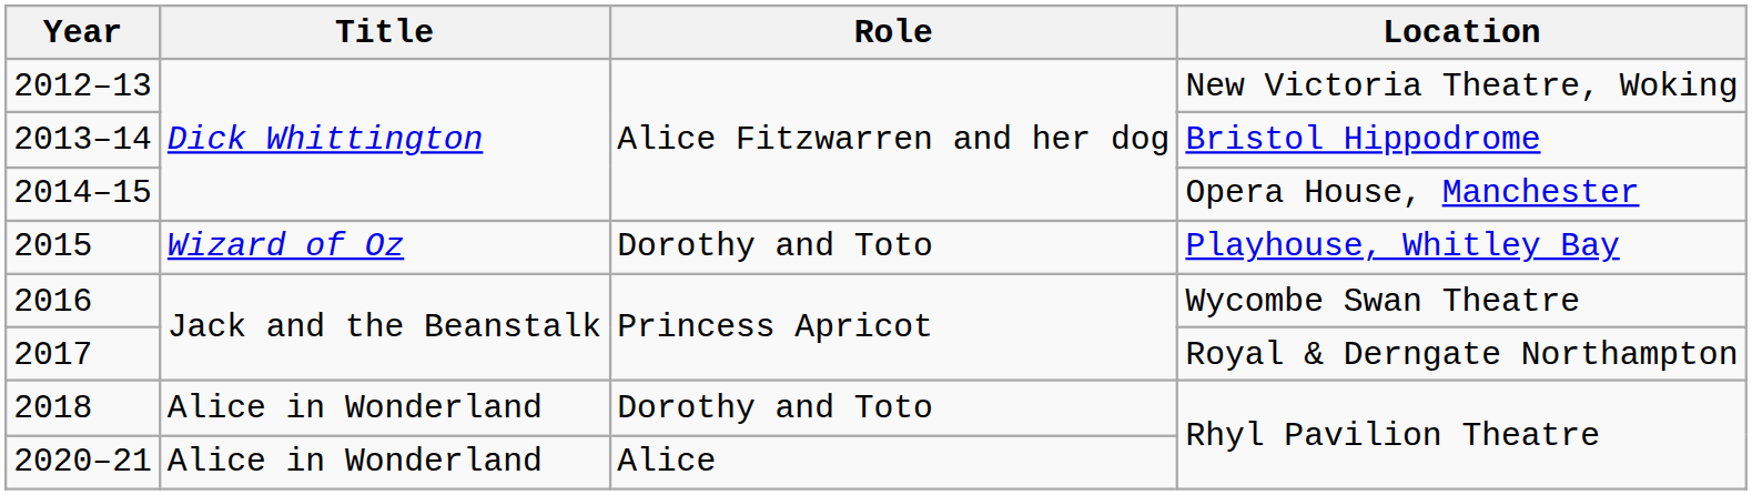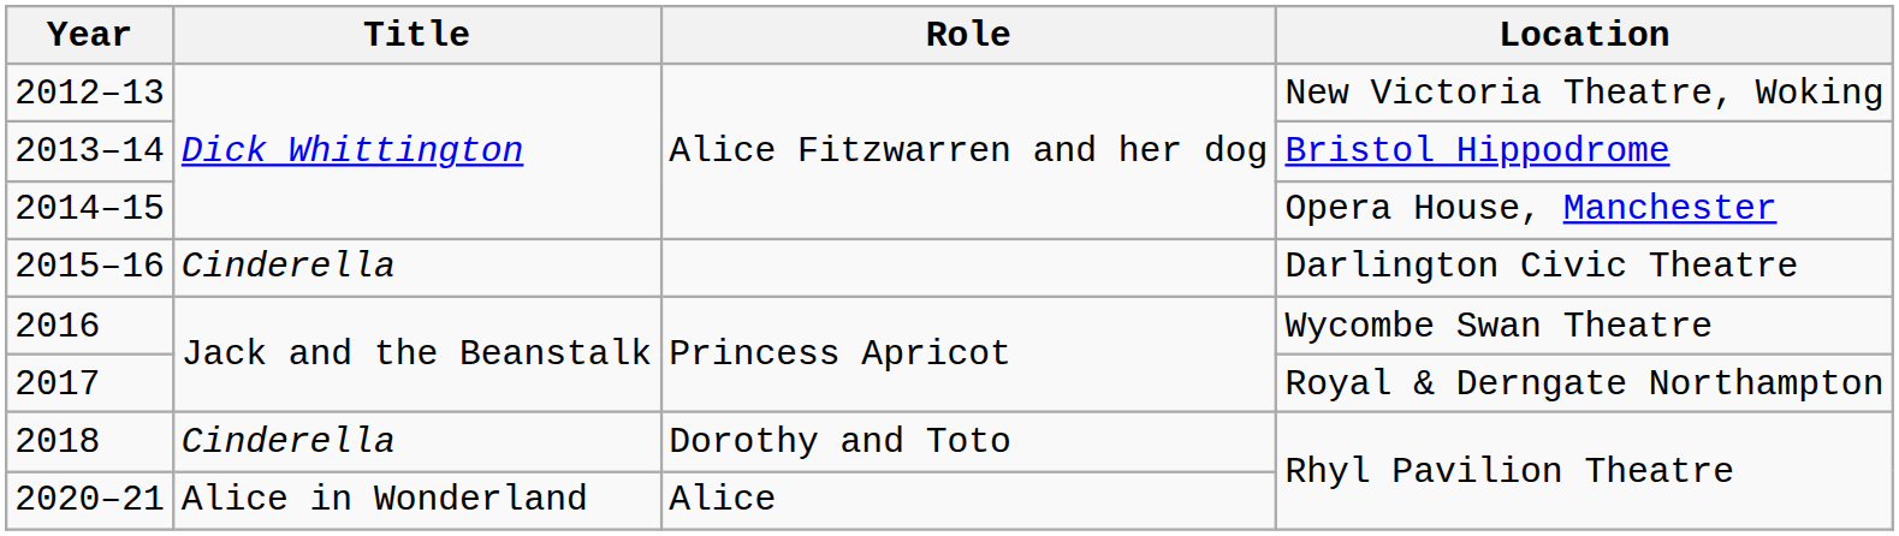 <table class="wikitable sortable">
 <tr>
 <th scope="col">Year</th>
 <th scope="col">Title</th>
 <th scope="col">Role</th>
 <th scope="col">Location</th>
 </tr>
 <tr>
 <td>2012–13</td>
 <td rowspan=3><em><a href='#'>Dick Whittington</a></em></td>
 <td rowspan=3>Alice Fitzwarren and her dog</td>
 <td>New Victoria Theatre, Woking</td>
 </tr>
 <tr>
 <td>2013–14</td>
 <td><a href='#'>Bristol Hippodrome</a></td>
 </tr>
 <tr>
 <td>2014–15</td>
 <td>Opera House, <a href='#'>Manchester</a></td>
 </tr>
 <tr>
-<td>2015</td>
-<td><em><a href='#'>Wizard of Oz</a></em></td>
-<td>Dorothy and Toto</td>
-<td><a href='#'>Playhouse, Whitley Bay</a></td>
+<td>2015–16</td>
+<td><em>Cinderella</em></td>
+<td></td>
+<td>Darlington Civic Theatre</td>
 </tr>
 <tr>
 <td>2016</td>
 <td rowspan=2>Jack and the Beanstalk</td>
 <td rowspan=2>Princess Apricot</td>
 <td>Wycombe Swan Theatre</td>
 </tr>
 <tr>
 <td>2017</td>
 <td>Royal & Derngate Northampton</td>
 </tr>
 <tr>
 <td>2018</td>
-<td>Alice in Wonderland</td>
+<td><em>Cinderella</em></td>
 <td>Dorothy and Toto</td>
 <td rowspan=2>Rhyl Pavilion Theatre</td>
 </tr>
 <tr>
 <td>2020–21</td>
 <td>Alice in Wonderland</td>
 <td>Alice</td>
 </tr>
 </table>
